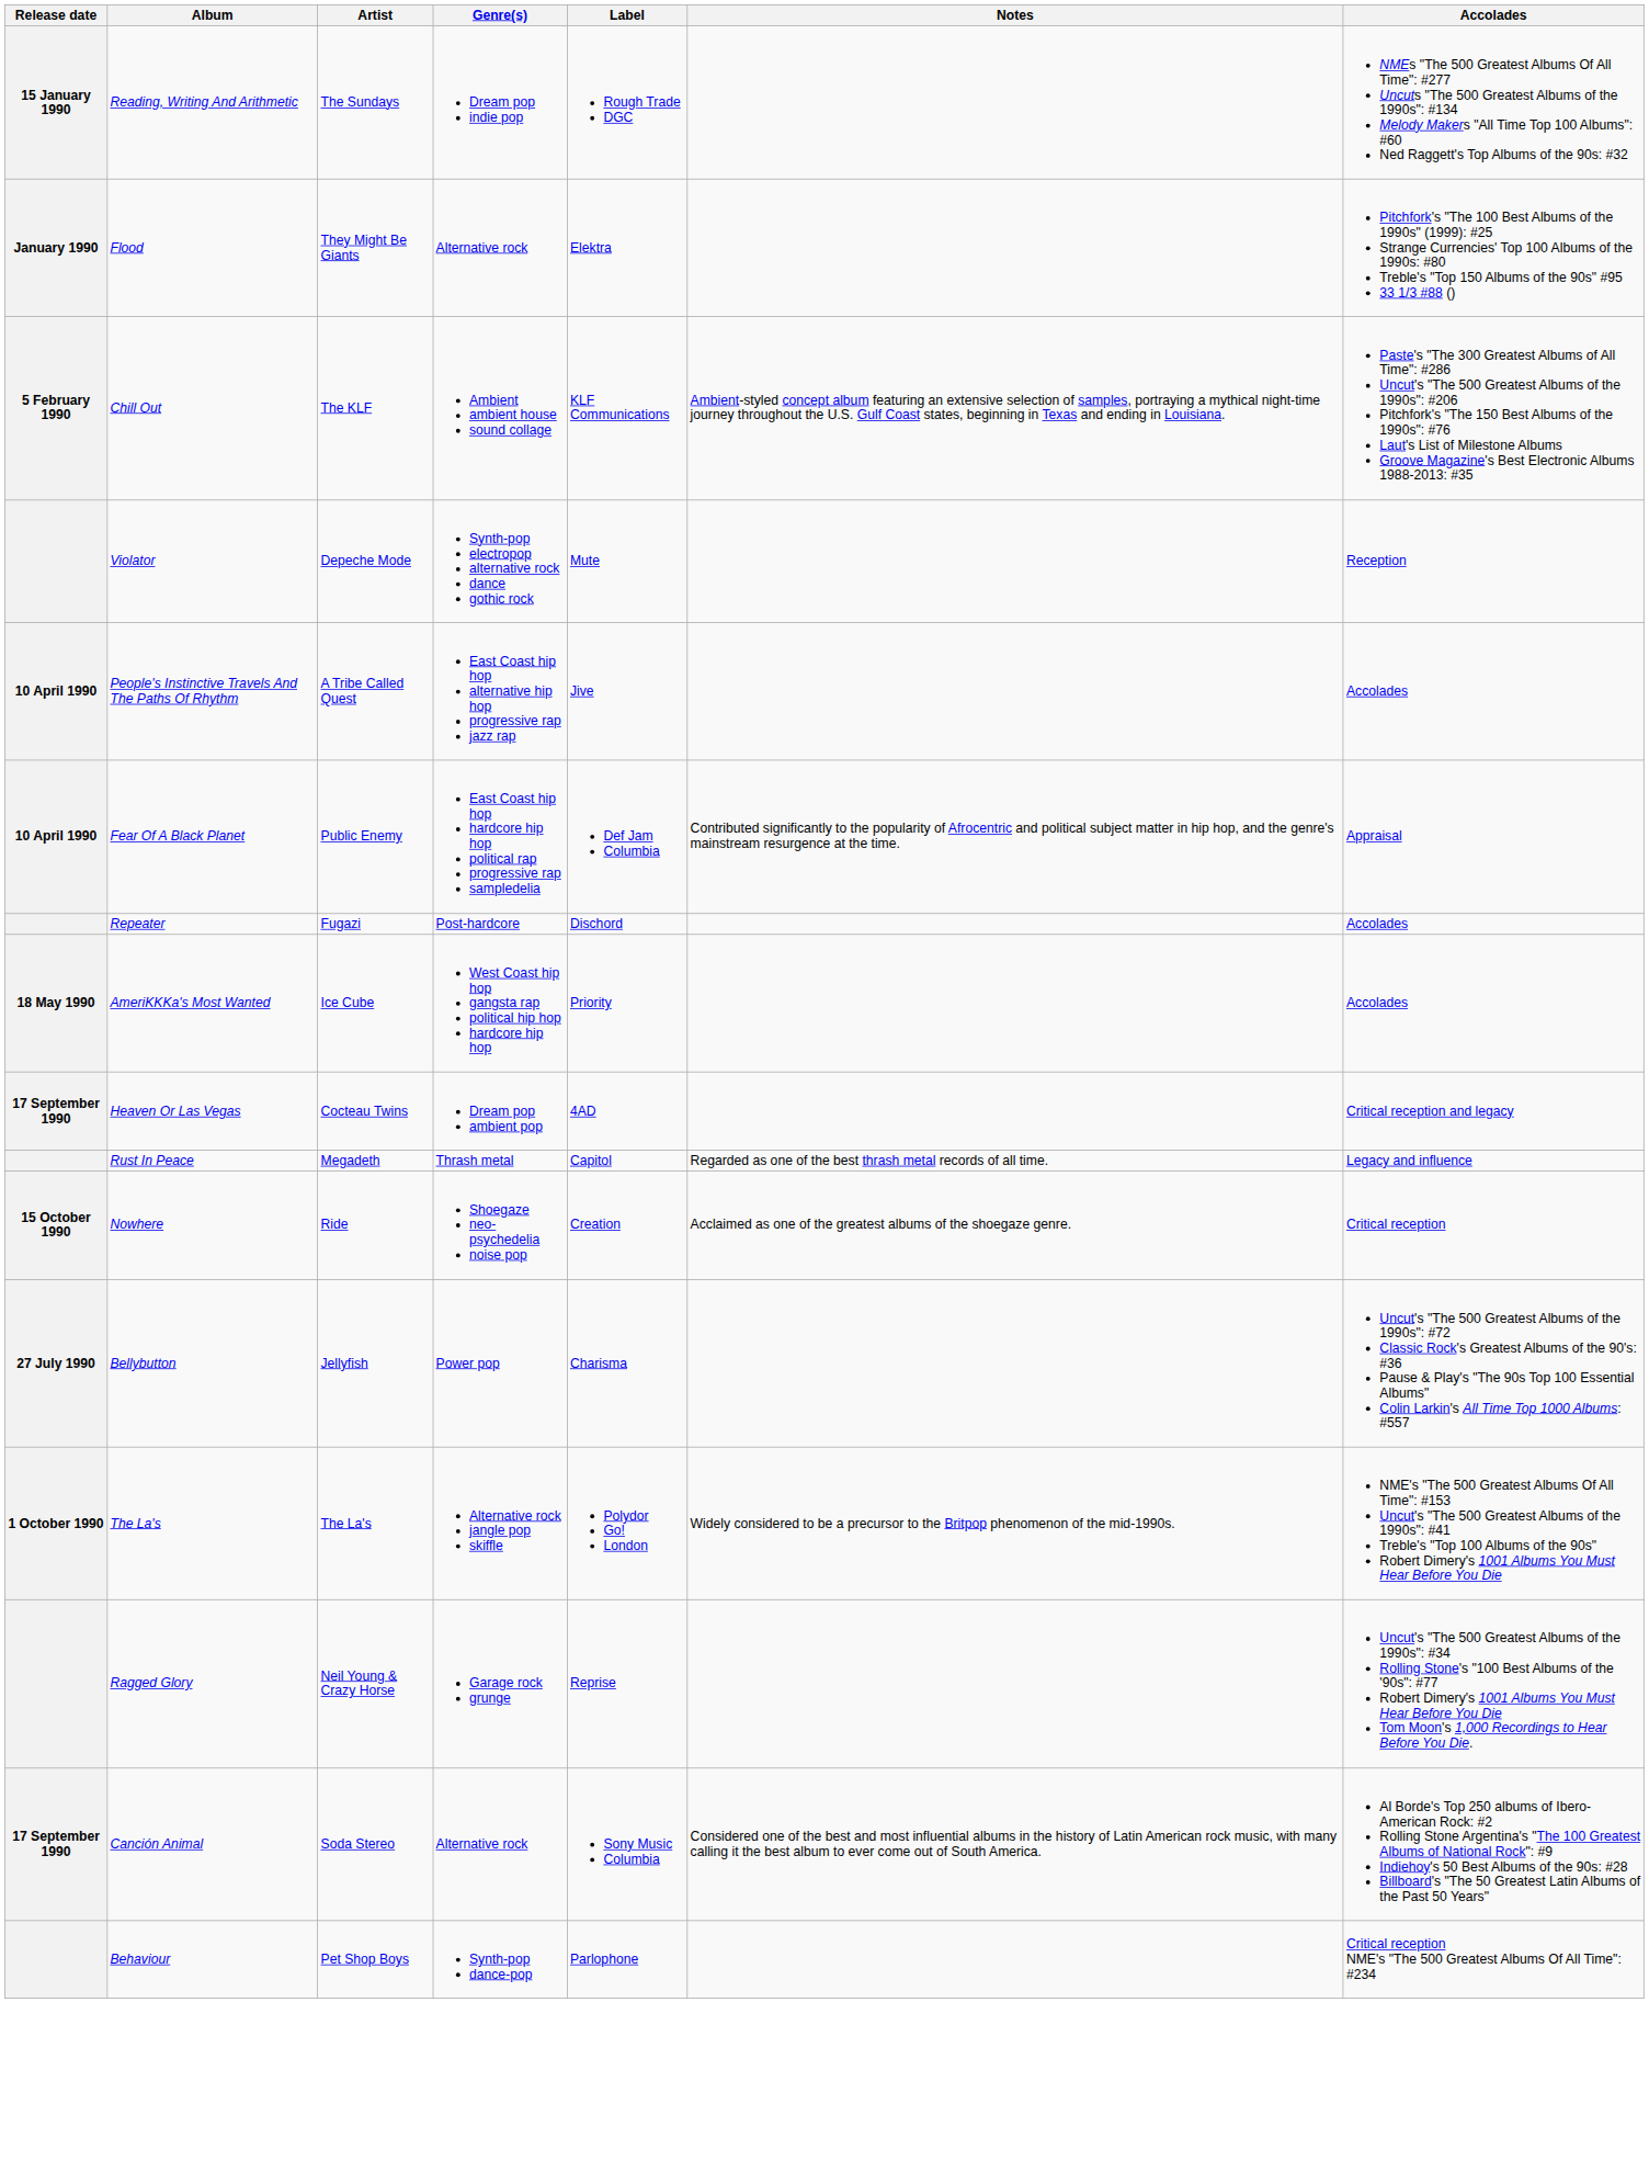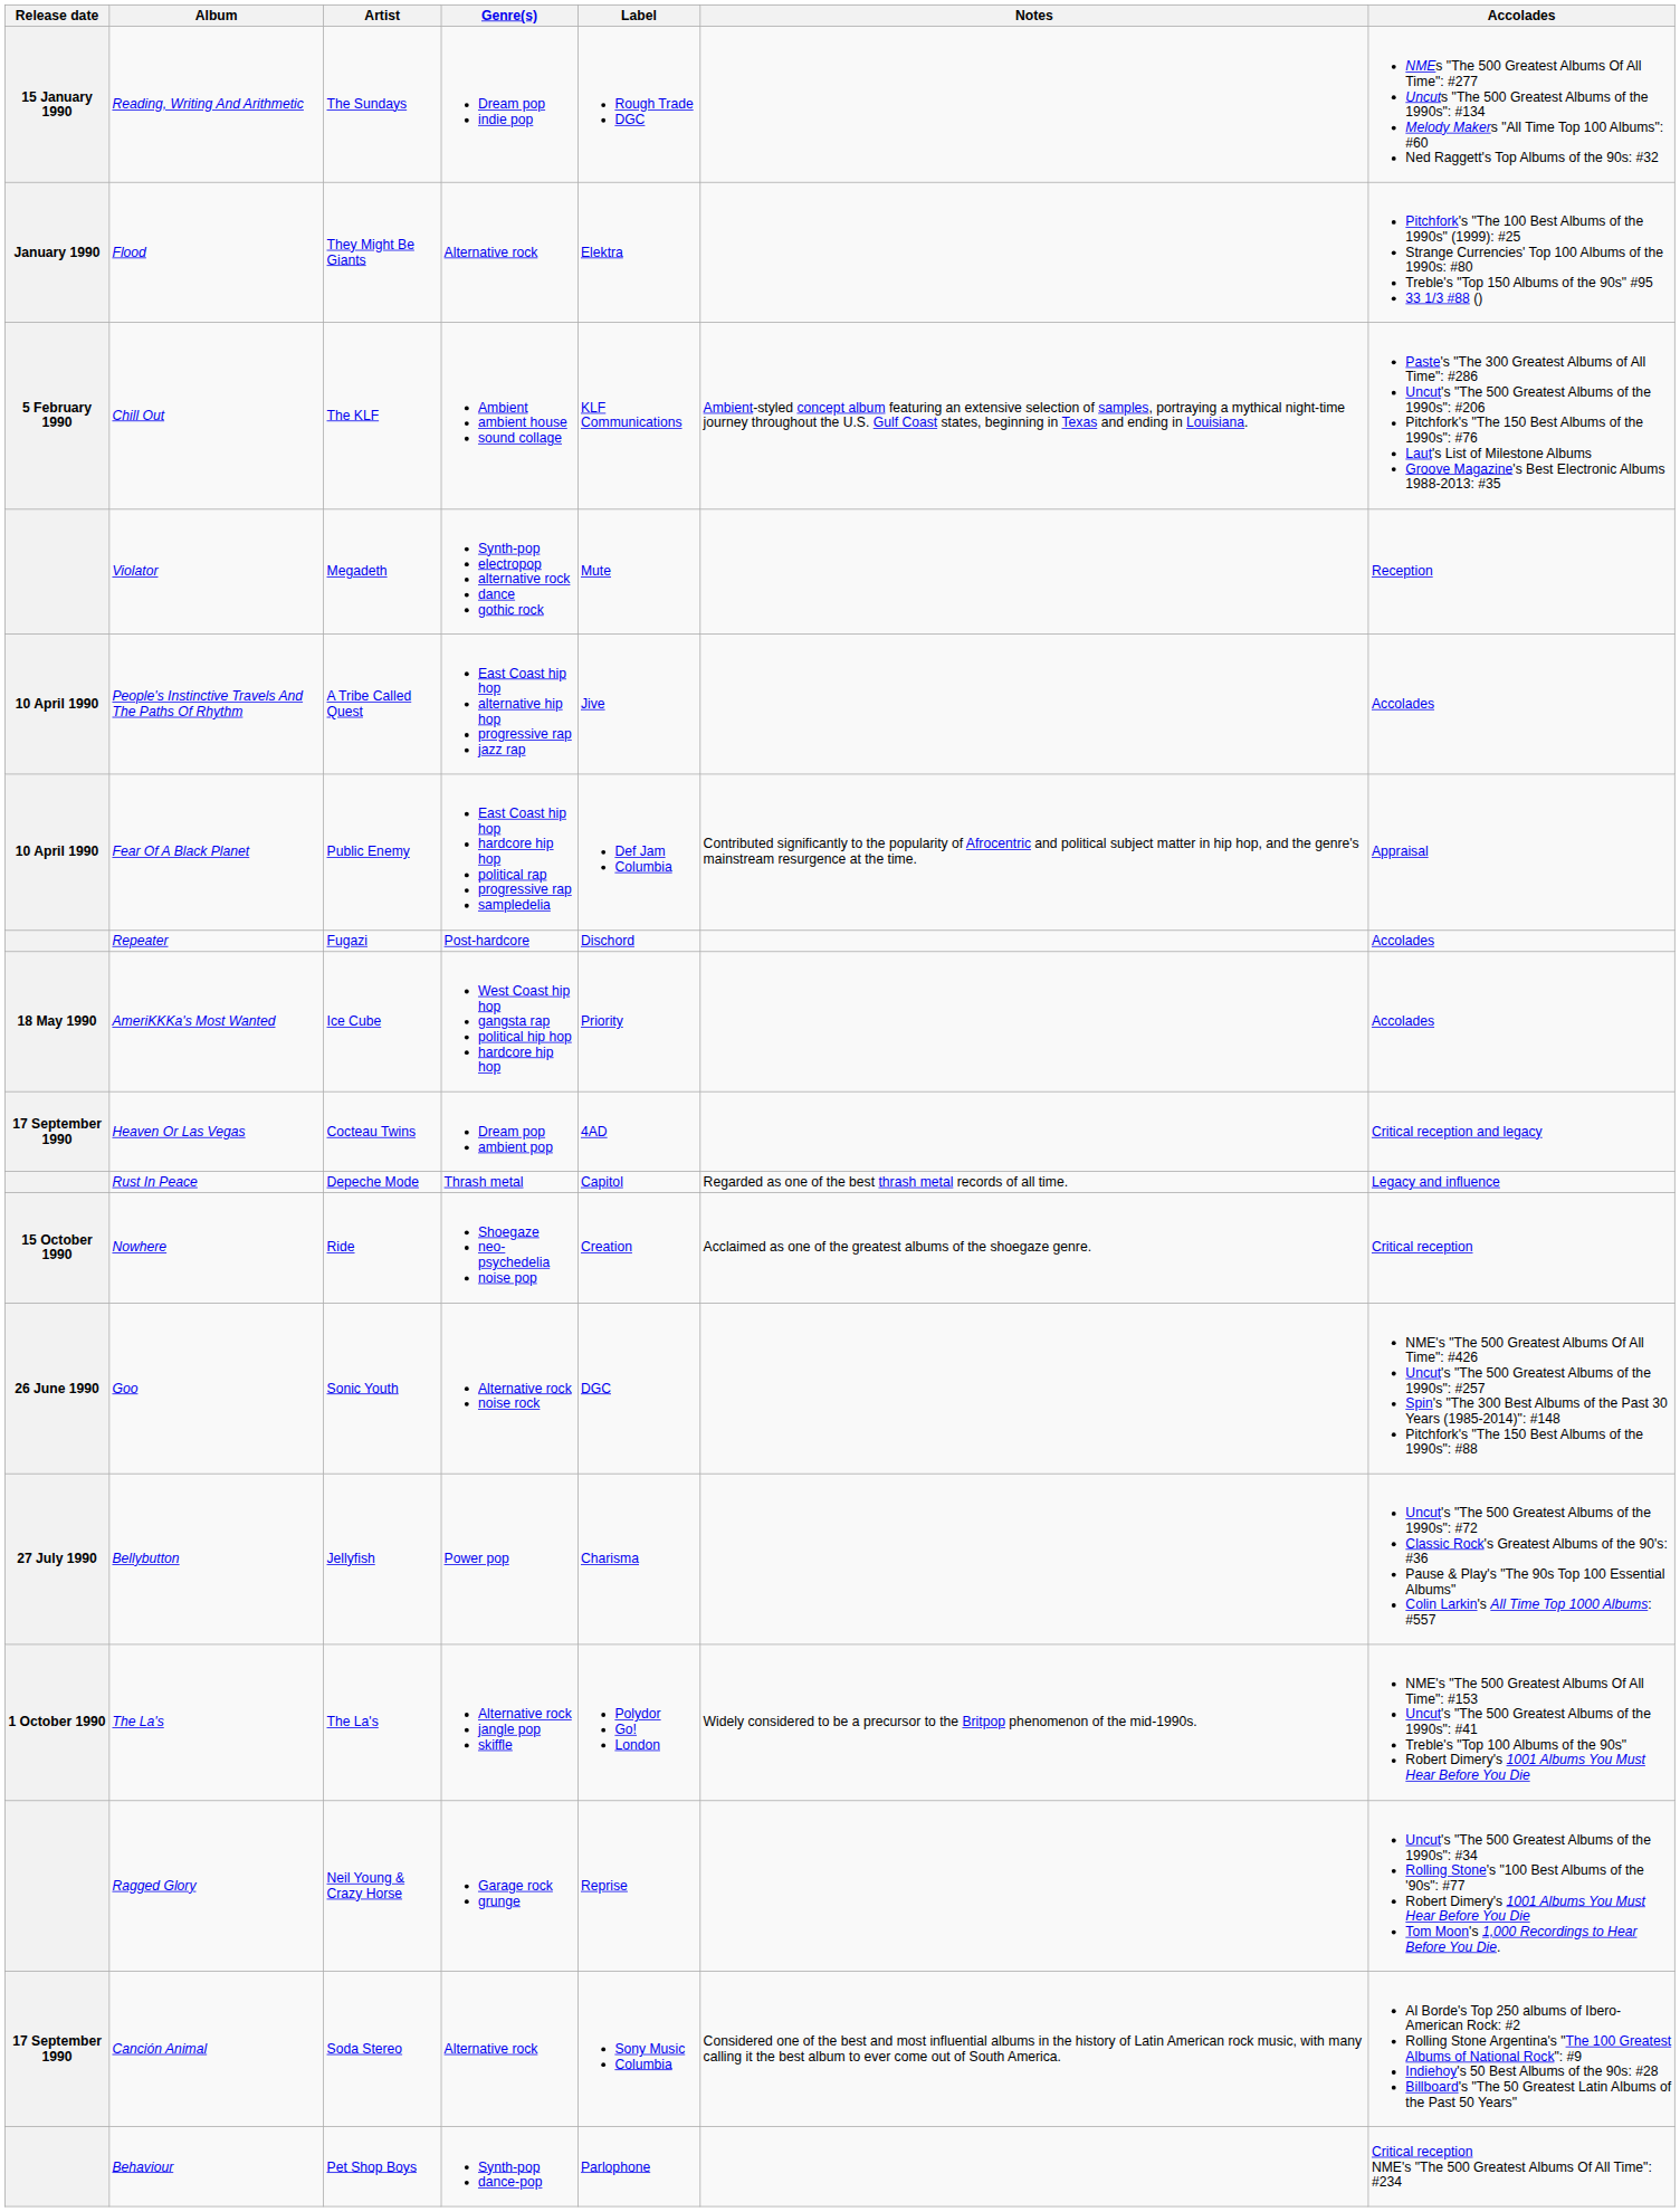 <table class="wikitable sortable sticky-header" width="auto">
 <tr>
 <th scope="col">Release date</th>
 <th scope="col">Album</th>
 <th>Artist</th>
 <th scope="col"><a href='#'>Genre(s)</a></th>
 <th scope="col">Label</th>
 <th class="unsortable" scope="col">Notes</th>
 <th>Accolades</th>
 </tr>
 <tr>
 <th>15 January 1990</th>
 <td><a href='#'><em>Reading, Writing And Arithmetic</em></a></td>
 <td><a href='#'>The Sundays</a></td>
 <td><br><ul><li><a href='#'>Dream pop</a></li><li><a href='#'>indie pop</a></li></ul></td>
 <td><br><ul><li><a href='#'>Rough Trade</a></li><li><a href='#'>DGC</a></li></ul></td>
 <td></td>
 <td><br><ul><li><em><a href='#'>NME</a></em>s "The 500 Greatest Albums Of All Time": #277</li><li><em><a href='#'>Uncut</a></em>s "The 500 Greatest Albums of the 1990s": #134</li><li><em><a href='#'>Melody Maker</a></em>s "All Time Top 100 Albums": #60</li><li>Ned Raggett's Top Albums of the 90s: #32</li></ul></td>
 </tr>
 <tr>
 <th>January 1990</th>
 <td><a href='#'><em>Flood</em></a></td>
 <td><a href='#'>They Might Be Giants</a></td>
 <td><a href='#'>Alternative rock</a></td>
 <td><a href='#'>Elektra</a></td>
 <td></td>
 <td><br><ul><li><a href='#'>Pitchfork</a>'s "The 100 Best Albums of the 1990s" (1999): #25</li><li>Strange Currencies' Top 100 Albums of the 1990s: #80</li><li>Treble's "Top 150 Albums of the 90s" #95</li><li><a href='#'>33 1/3 #88</a> ()</li></ul></td>
 </tr>
 <tr>
 <th>5 February 1990</th>
 <td><a href='#'><em>Chill Out</em></a></td>
 <td><a href='#'>The KLF</a></td>
 <td><br><ul><li><a href='#'>Ambient</a></li><li><a href='#'>ambient house</a></li><li><a href='#'>sound collage</a></li></ul></td>
 <td><a href='#'>KLF Communications</a></td>
 <td><a href='#'>Ambient</a>-styled <a href='#'>concept album</a> featuring an extensive selection of <a href='#'>samples</a>, portraying a mythical night-time journey throughout the U.S. <a href='#'>Gulf Coast</a> states, beginning in <a href='#'>Texas</a> and ending in <a href='#'>Louisiana</a>.</td>
 <td><br><ul><li><a href='#'>Paste</a>'s "The 300 Greatest Albums of All Time": #286</li><li><a href='#'>Uncut</a>'s "The 500 Greatest Albums of the 1990s": #206</li><li>Pitchfork's "The 150 Best Albums of the 1990s": #76</li><li><a href='#'>Laut</a>'s List of Milestone Albums</li><li><a href='#'>Groove Magazine</a>'s Best Electronic Albums 1988-2013: #35</li></ul></td>
 </tr>
 <tr>
 <th></th>
 <td><a href='#'><em>Violator</em></a></td>
-<td><a href='#'>Depeche Mode</a></td>
+<td><a href='#'>Megadeth</a></td>
 <td><br><ul><li><a href='#'>Synth-pop</a></li><li><a href='#'>electropop</a></li><li><a href='#'>alternative rock</a></li><li><a href='#'>dance</a></li><li><a href='#'>gothic rock</a></li></ul></td>
 <td><a href='#'>Mute</a></td>
 <td></td>
 <td><a href='#'>Reception</a></td>
 </tr>
 <tr>
 <th>10 April 1990</th>
 <td><a href='#'><em>People's Instinctive Travels And The Paths Of Rhythm</em></a></td>
 <td><a href='#'>A Tribe Called Quest</a></td>
 <td><br><ul><li><a href='#'>East Coast hip hop</a></li><li><a href='#'>alternative hip hop</a></li><li><a href='#'>progressive rap</a></li><li><a href='#'>jazz rap</a></li></ul></td>
 <td><a href='#'>Jive</a></td>
 <td></td>
 <td><a href='#'>Accolades</a></td>
 </tr>
 <tr>
 <th>10 April 1990</th>
 <td><a href='#'><em>Fear Of A Black Planet</em></a></td>
 <td><a href='#'>Public Enemy</a></td>
 <td><br><ul><li><a href='#'>East Coast hip hop</a></li><li><a href='#'>hardcore hip hop</a></li><li><a href='#'>political rap</a></li><li><a href='#'>progressive rap</a></li><li><a href='#'>sampledelia</a></li></ul></td>
 <td><br><ul><li><a href='#'>Def Jam</a></li><li><a href='#'>Columbia</a></li></ul></td>
 <td>Contributed significantly to the popularity of <a href='#'>Afrocentric</a> and political subject matter in hip hop, and the genre's mainstream resurgence at the time.</td>
 <td><a href='#'>Appraisal</a></td>
 </tr>
 <tr>
 <th></th>
 <td><a href='#'><em>Repeater</em></a></td>
 <td><a href='#'>Fugazi</a></td>
 <td><a href='#'>Post-hardcore</a></td>
 <td><a href='#'>Dischord</a></td>
 <td></td>
 <td><a href='#'>Accolades</a></td>
 </tr>
 <tr>
 <th>18 May 1990</th>
 <td><em><a href='#'>AmeriKKKa's Most Wanted</a></em></td>
 <td><a href='#'>Ice Cube</a></td>
 <td><br><ul><li><a href='#'>West Coast hip hop</a></li><li><a href='#'>gangsta rap</a></li><li><a href='#'>political hip hop</a></li><li><a href='#'>hardcore hip hop</a></li></ul></td>
 <td><a href='#'>Priority</a></td>
 <td></td>
 <td><a href='#'>Accolades</a></td>
 </tr>
 <tr>
 <th>17 September 1990</th>
 <td><a href='#'><em>Heaven Or Las Vegas</em></a></td>
 <td><a href='#'>Cocteau Twins</a></td>
 <td><br><ul><li><a href='#'>Dream pop</a></li><li><a href='#'>ambient pop</a></li></ul></td>
 <td><a href='#'>4AD</a></td>
 <td></td>
 <td><a href='#'>Critical reception and legacy</a></td>
 </tr>
 <tr>
 <th></th>
 <td><a href='#'><em>Rust In Peace</em></a></td>
-<td><a href='#'>Megadeth</a></td>
+<td><a href='#'>Depeche Mode</a></td>
 <td><a href='#'>Thrash metal</a></td>
 <td><a href='#'>Capitol</a></td>
 <td>Regarded as one of the best <a href='#'>thrash metal</a> records of all time.</td>
 <td><a href='#'>Legacy and influence</a></td>
 </tr>
 <tr>
 <th>15 October 1990</th>
 <td><a href='#'><em>Nowhere</em></a></td>
 <td><a href='#'>Ride</a></td>
 <td><br><ul><li><a href='#'>Shoegaze</a></li><li><a href='#'>neo-psychedelia</a></li><li><a href='#'>noise pop</a></li></ul></td>
 <td><a href='#'>Creation</a></td>
 <td>Acclaimed as one of the greatest albums of the shoegaze genre.</td>
 <td><a href='#'>Critical reception</a></td>
+</tr>
+<tr>
+<th>26 June 1990</th>
+<td><a href='#'><em>Goo</em></a></td>
+<td><a href='#'>Sonic Youth</a></td>
+<td><br><ul><li><a href='#'>Alternative rock</a></li><li><a href='#'>noise rock</a></li></ul></td>
+<td><a href='#'>DGC</a></td>
+<td></td>
+<td><br><ul><li>NME's "The 500 Greatest Albums Of All Time": #426</li><li><a href='#'>Uncut</a>'s "The 500 Greatest Albums of the 1990s": #257</li><li><a href='#'>Spin</a>'s "The 300 Best Albums of the Past 30 Years (1985-2014)": #148</li><li>Pitchfork's "The 150 Best Albums of the 1990s": #88</li></ul></td>
 </tr>
 <tr>
 <th>27 July 1990</th>
 <td><a href='#'><em>Bellybutton</em></a></td>
 <td><a href='#'>Jellyfish</a></td>
 <td><a href='#'>Power pop</a></td>
 <td><a href='#'>Charisma</a></td>
 <td></td>
 <td><br><ul><li><a href='#'>Uncut</a>'s "The 500 Greatest Albums of the 1990s": #72</li><li><a href='#'>Classic Rock</a>'s Greatest Albums of the 90's: #36</li><li>Pause & Play's "The 90s Top 100 Essential Albums"</li><li><a href='#'>Colin Larkin</a>'s <em><a href='#'>All Time Top 1000 Albums</a></em>: #557</li></ul></td>
 </tr>
 <tr>
 <th>1 October 1990</th>
 <td><a href='#'><em>The La's</em></a></td>
 <td><a href='#'>The La's</a></td>
 <td><br><ul><li><a href='#'>Alternative rock</a></li><li><a href='#'>jangle pop</a></li><li><a href='#'>skiffle</a></li></ul></td>
 <td><br><ul><li><a href='#'>Polydor</a></li><li><a href='#'>Go!</a></li><li><a href='#'>London</a></li></ul></td>
 <td>Widely considered to be a precursor to the <a href='#'>Britpop</a> phenomenon of the mid-1990s.</td>
 <td><br><ul><li>NME's "The 500 Greatest Albums Of All Time": #153</li><li><a href='#'>Uncut</a>'s "The 500 Greatest Albums of the 1990s": #41</li><li>Treble's "Top 100 Albums of the 90s"</li><li>Robert Dimery's <em><a href='#'>1001 Albums You Must Hear Before You Die</a></em></li></ul></td>
 </tr>
 <tr>
 <th></th>
 <td><em><a href='#'>Ragged Glory</a></em></td>
 <td><a href='#'>Neil Young & Crazy Horse</a></td>
 <td><br><ul><li><a href='#'>Garage rock</a></li><li><a href='#'>grunge</a></li></ul></td>
 <td><a href='#'>Reprise</a></td>
 <td></td>
 <td><br><ul><li><a href='#'>Uncut</a>'s "The 500 Greatest Albums of the 1990s": #34</li><li><a href='#'>Rolling Stone</a>'s "100 Best Albums of the '90s": #77</li><li>Robert Dimery's <em><a href='#'>1001 Albums You Must Hear Before You Die</a></em></li><li><a href='#'>Tom Moon</a>'s <em><a href='#'>1,000 Recordings to Hear Before You Die</a></em>.</li></ul></td>
 </tr>
 <tr>
 <th>17 September 1990</th>
 <td><em><a href='#'>Canción Animal</a></em></td>
 <td><a href='#'>Soda Stereo</a></td>
 <td><a href='#'>Alternative rock</a></td>
 <td><br><ul><li><a href='#'>Sony Music</a></li><li><a href='#'>Columbia</a></li></ul></td>
 <td>Considered one of the best and most influential albums in the history of Latin American rock music, with many calling it the best album to ever come out of South America.</td>
 <td><br><ul><li>Al Borde's Top 250 albums of Ibero-American Rock: #2</li><li>Rolling Stone Argentina's "<a href='#'>The 100 Greatest Albums of National Rock</a>": #9</li><li><a href='#'>Indiehoy</a>'s 50 Best Albums of the 90s: #28</li><li><a href='#'>Billboard</a>'s "The 50 Greatest Latin Albums of the Past 50 Years"</li></ul></td>
 </tr>
 <tr>
 <th></th>
 <td><a href='#'><em>Behaviour</em></a></td>
 <td><a href='#'>Pet Shop Boys</a></td>
 <td><br><ul><li><a href='#'>Synth-pop</a></li><li><a href='#'>dance-pop</a></li></ul></td>
 <td><a href='#'>Parlophone</a></td>
 <td></td>
 <td><a href='#'>Critical reception</a><br>NME's "The 500 Greatest Albums Of All Time": #234</td>
 </tr>
 </table>
